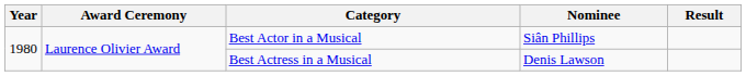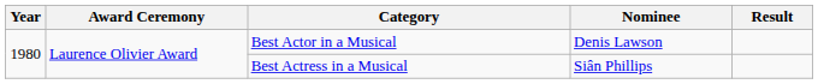 <table class="wikitable" width="95%">
 <tr>
 <th width="5%">Year</th>
 <th width="25%">Award Ceremony</th>
 <th width="40%">Category</th>
 <th width="20%">Nominee</th>
 <th width="10%">Result</th>
 </tr>
 <tr>
 <td rowspan="2" align="center">1980</td>
 <td rowspan="2"><a href='#'>Laurence Olivier Award</a></td>
 <td><a href='#'>Best Actor in a Musical</a></td>
-<td><a href='#'>Siân Phillips</a></td>
+<td><a href='#'>Denis Lawson</a></td>
 <td></td>
 </tr>
 <tr>
 <td><a href='#'>Best Actress in a Musical</a></td>
-<td><a href='#'>Denis Lawson</a></td>
+<td><a href='#'>Siân Phillips</a></td>
 <td></td>
 </tr>
 </table>
